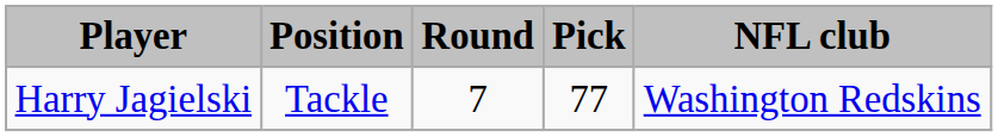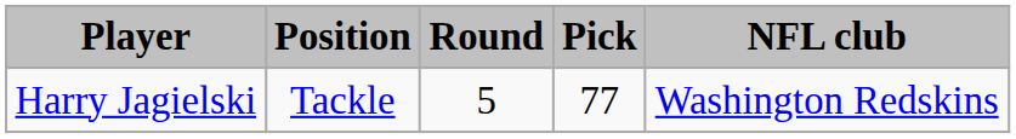 <table class="wikitable" style="text-align:center;">
 <tr style="background:#C0C0C0;">
 <td><strong>Player</strong></td>
 <td><strong>Position</strong></td>
 <td><strong>Round</strong></td>
 <td><strong>Pick</strong></td>
 <td><strong>NFL club</strong></td>
 </tr>
 <tr align="center" bgcolor="">
 <td><a href='#'>Harry Jagielski</a></td>
 <td><a href='#'>Tackle</a></td>
-<td>7</td>
+<td>5</td>
 <td>77</td>
 <td><a href='#'>Washington Redskins</a></td>
 </tr>
 </table>
